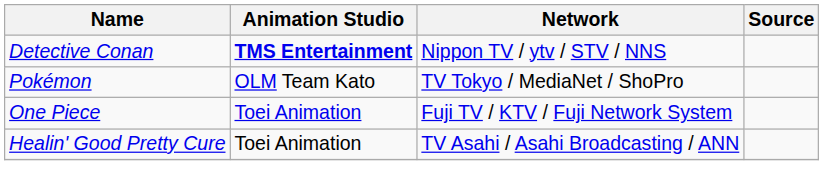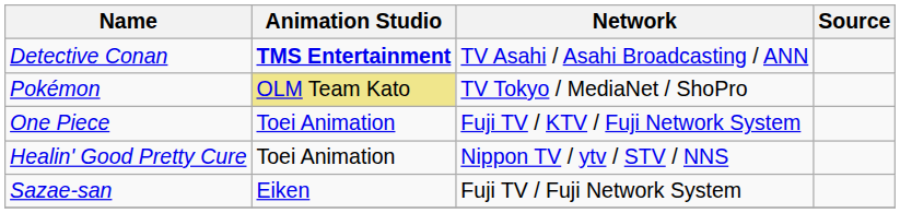 <table class="wikitable sortable">
 <tr>
 <th>Name</th>
 <th>Animation Studio</th>
 <th>Network</th>
 <th>Source</th>
 </tr>
 <tr>
 <td><em><a href='#'>Detective Conan</a></em></td>
 <td><strong><a href='#'>TMS Entertainment</a></strong></td>
-<td><a href='#'>Nippon TV</a> / <a href='#'>ytv</a> / <a href='#'>STV</a> / <a href='#'>NNS</a></td>
+<td><a href='#'>TV Asahi</a> / <a href='#'>Asahi Broadcasting</a> / <a href='#'>ANN</a></td>
 <td></td>
 </tr>
 <tr>
 <td><em><a href='#'>Pokémon</a></em></td>
-<td><a href='#'>OLM</a> Team Kato</td>
+<td style="background: khaki;"><a href='#'>OLM</a> Team Kato</td>
 <td><a href='#'>TV Tokyo</a> / MediaNet / ShoPro</td>
 <td></td>
 </tr>
 <tr>
 <td><em><a href='#'>One Piece</a></em></td>
 <td><a href='#'>Toei Animation</a></td>
 <td><a href='#'>Fuji TV</a> / <a href='#'>KTV</a> / <a href='#'>Fuji Network System</a></td>
 <td></td>
 </tr>
 <tr>
 <td><em><a href='#'>Healin' Good Pretty Cure</a></em></td>
 <td>Toei Animation</td>
-<td><a href='#'>TV Asahi</a> / <a href='#'>Asahi Broadcasting</a> / <a href='#'>ANN</a></td>
+<td><a href='#'>Nippon TV</a> / <a href='#'>ytv</a> / <a href='#'>STV</a> / <a href='#'>NNS</a></td>
+<td></td>
+</tr>
+<tr>
+<td><em><a href='#'>Sazae-san</a></em></td>
+<td><a href='#'>Eiken</a></td>
+<td>Fuji TV / Fuji Network System</td>
 <td></td>
 </tr>
 <tr>
 </tr>
 </table>
